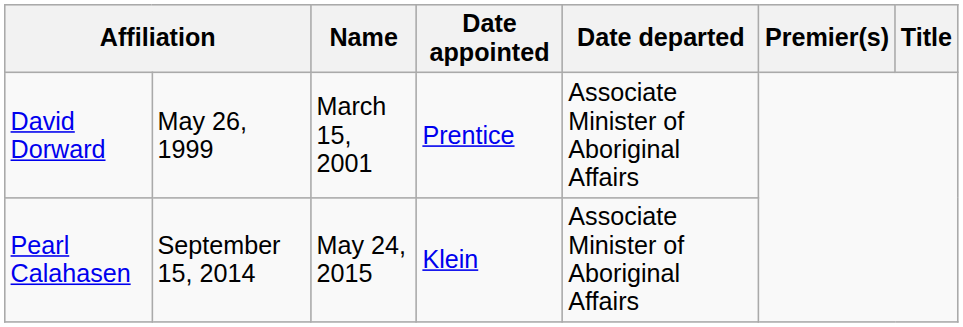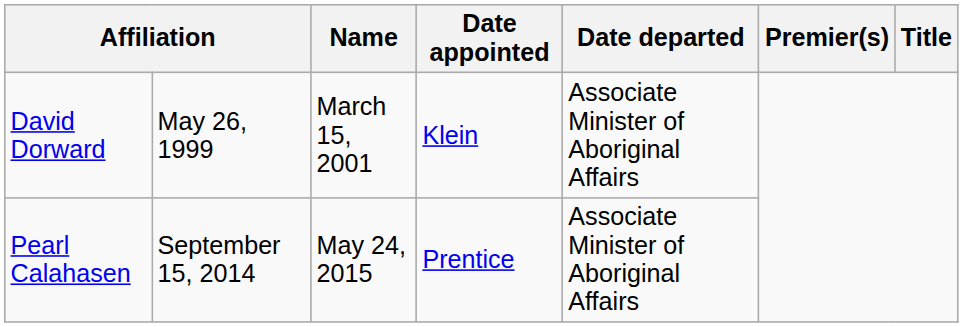 <table class="wikitable">
 <tr>
 <th colspan="2">Affiliation</th>
 <th>Name</th>
 <th>Date appointed</th>
 <th>Date departed</th>
 <th>Premier(s)</th>
 <th>Title</th>
 </tr>
 <tr>
 <td><a href='#'>David Dorward</a></td>
 <td>May 26, 1999</td>
 <td>March 15, 2001</td>
-<td><a href='#'>Prentice</a></td>
+<td><a href='#'>Klein</a></td>
 <td>Associate Minister of Aboriginal Affairs</td>
 </tr>
 <tr>
 <td><a href='#'>Pearl Calahasen</a></td>
 <td>September 15, 2014</td>
 <td>May 24, 2015</td>
-<td><a href='#'>Klein</a></td>
+<td><a href='#'>Prentice</a></td>
 <td>Associate Minister of Aboriginal Affairs</td>
 </tr>
 </table>
